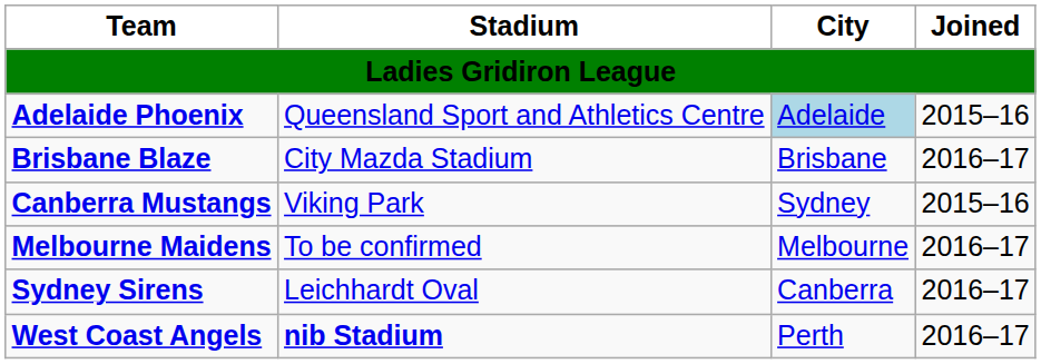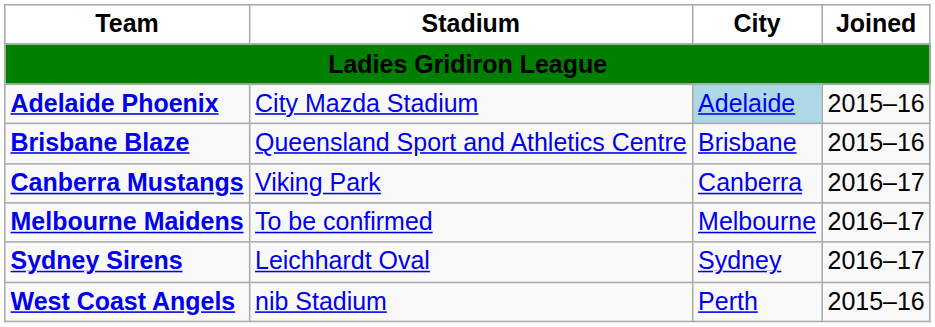 <table class="wikitable" style="text-align:left">
 <tr>
 <th style="background:white">Team</th>
 <th style="background:white">Stadium</th>
 <th style="background:white">City</th>
 <th style="background:white">Joined</th>
 </tr>
 <tr>
 <th style="background:green;" colspan="6"><span>Ladies Gridiron League</span></th>
 </tr>
 <tr>
 <td><strong><a href='#'>Adelaide Phoenix</a></strong></td>
-<td><a href='#'>Queensland Sport and Athletics Centre</a></td>
+<td><a href='#'>City Mazda Stadium</a></td>
 <td style="background: lightblue;"><a href='#'>Adelaide</a></td>
 <td align=center>2015–16</td>
 </tr>
 <tr>
 <td><strong><a href='#'>Brisbane Blaze</a></strong></td>
-<td><a href='#'>City Mazda Stadium</a></td>
+<td><a href='#'>Queensland Sport and Athletics Centre</a></td>
 <td><a href='#'>Brisbane</a></td>
-<td align=center>2016–17</td>
+<td align=center>2015–16</td>
 </tr>
 <tr>
 <td><strong><a href='#'>Canberra Mustangs</a></strong></td>
 <td><a href='#'>Viking Park</a></td>
-<td><a href='#'>Sydney</a></td>
-<td align=center>2015–16</td>
+<td><a href='#'>Canberra</a></td>
+<td align=center>2016–17</td>
 </tr>
 <tr>
 <td><strong><a href='#'>Melbourne Maidens</a></strong></td>
 <td><a href='#'>To be confirmed</a></td>
 <td><a href='#'>Melbourne</a></td>
 <td align=center>2016–17</td>
 </tr>
 <tr>
 <td><strong><a href='#'>Sydney Sirens</a></strong></td>
 <td><a href='#'>Leichhardt Oval</a></td>
-<td><a href='#'>Canberra</a></td>
+<td><a href='#'>Sydney</a></td>
 <td align=center>2016–17</td>
 </tr>
 <tr>
 <td><strong><a href='#'>West Coast Angels</a></strong></td>
-<td><strong><a href='#'>nib Stadium</a></strong></td>
+<td><a href='#'>nib Stadium</a></td>
 <td><a href='#'>Perth</a></td>
-<td align=center>2016–17</td>
+<td align=center>2015–16</td>
 </tr>
 </table>
